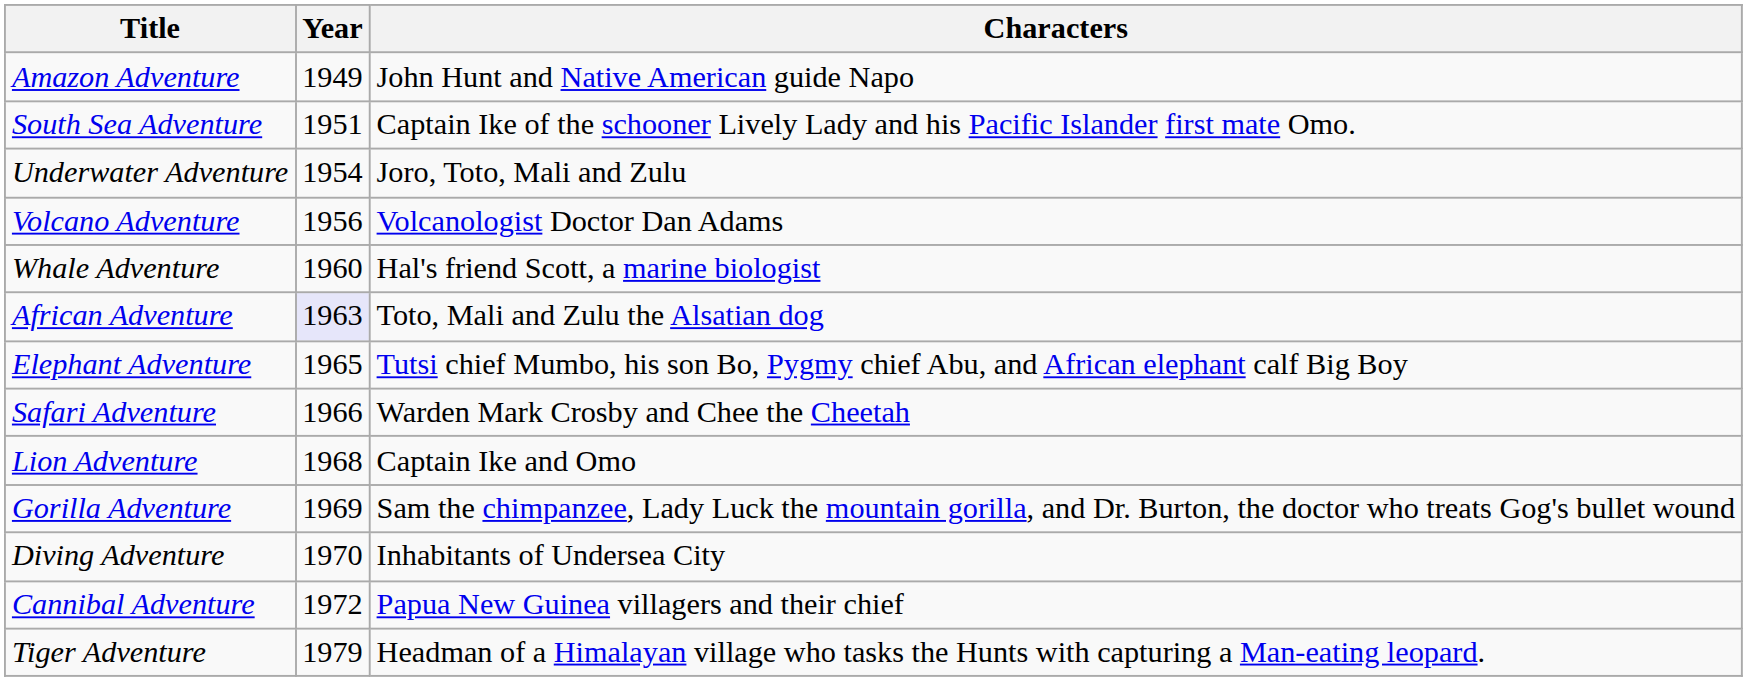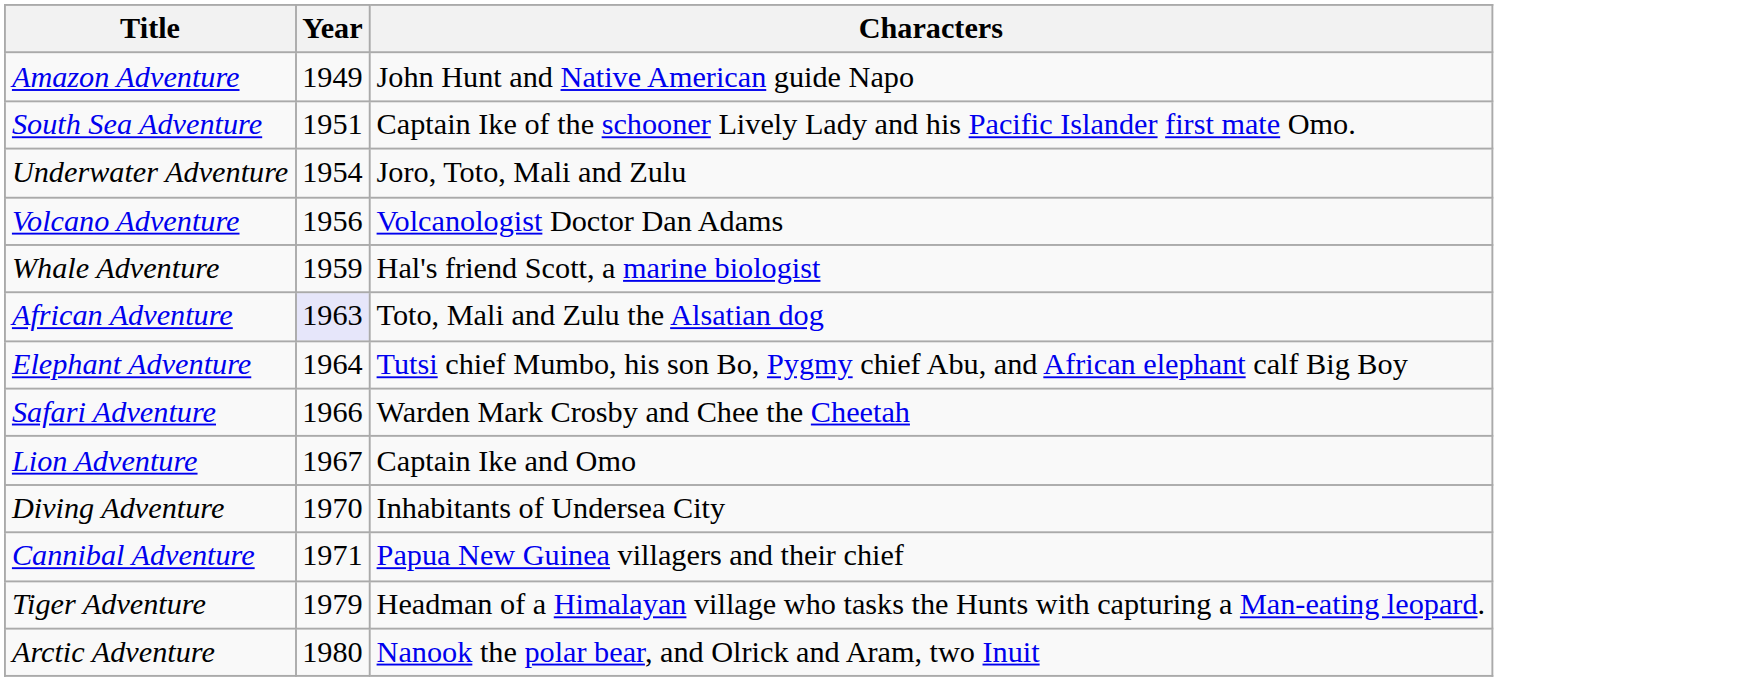 <table class="wikitable sortable">
 <tr>
 <th scope="col">Title</th>
 <th scope="col">Year</th>
 <th scope="col">Characters</th>
 </tr>
 <tr>
 <td style="white-space: nowrap;"><em><a href='#'>Amazon Adventure</a></em></td>
 <td>1949</td>
 <td>John Hunt and <a href='#'>Native American</a> guide Napo</td>
 </tr>
 <tr>
 <td style="white-space: nowrap;"><em><a href='#'>South Sea Adventure</a></em></td>
 <td>1951</td>
 <td>Captain Ike of the <a href='#'>schooner</a> Lively Lady and his <a href='#'>Pacific Islander</a> <a href='#'>first mate</a> Omo.</td>
 </tr>
 <tr>
 <td style="white-space: nowrap;"><em>Underwater Adventure</em></td>
 <td>1954</td>
 <td>Joro, Toto, Mali and Zulu</td>
 </tr>
 <tr>
 <td style="white-space: nowrap;"><em><a href='#'>Volcano Adventure</a></em></td>
 <td>1956</td>
 <td><a href='#'>Volcanologist</a> Doctor Dan Adams</td>
 </tr>
 <tr>
 <td style="white-space: nowrap;"><em>Whale Adventure</em></td>
-<td>1960</td>
+<td>1959</td>
 <td>Hal's friend Scott, a <a href='#'>marine biologist</a></td>
 </tr>
 <tr>
 <td style="white-space: nowrap;"><em><a href='#'>African Adventure</a></em></td>
 <td style="background: lavender;">1963</td>
 <td>Toto, Mali and Zulu the <a href='#'>Alsatian dog</a></td>
 </tr>
 <tr>
 <td style="white-space: nowrap;"><em><a href='#'>Elephant Adventure</a></em></td>
-<td>1965</td>
+<td>1964</td>
 <td><a href='#'>Tutsi</a> chief Mumbo, his son Bo, <a href='#'>Pygmy</a> chief Abu, and <a href='#'>African elephant</a> calf Big Boy</td>
 </tr>
 <tr>
 <td style="white-space: nowrap;"><em><a href='#'>Safari Adventure</a></em></td>
 <td>1966</td>
 <td>Warden Mark Crosby and Chee the <a href='#'>Cheetah</a></td>
 </tr>
 <tr>
 <td style="white-space: nowrap;"><em><a href='#'>Lion Adventure</a></em></td>
-<td>1968</td>
+<td>1967</td>
 <td>Captain Ike and Omo</td>
-</tr>
-<tr>
-<td style="white-space: nowrap;"><em><a href='#'>Gorilla Adventure</a></em></td>
-<td>1969</td>
-<td>Sam the <a href='#'>chimpanzee</a>, Lady Luck the <a href='#'>mountain gorilla</a>, and Dr. Burton, the doctor who treats Gog's bullet wound</td>
 </tr>
 <tr>
 <td style="white-space: nowrap;"><em>Diving Adventure</em></td>
 <td>1970</td>
 <td>Inhabitants of Undersea City</td>
 </tr>
 <tr>
 <td style="white-space: nowrap;"><em><a href='#'>Cannibal Adventure</a></em></td>
-<td>1972</td>
+<td>1971</td>
 <td><a href='#'>Papua New Guinea</a> villagers and their chief</td>
 </tr>
 <tr>
 <td style="white-space: nowrap;"><em>Tiger Adventure</em></td>
 <td>1979</td>
 <td>Headman of a <a href='#'>Himalayan</a> village who tasks the Hunts with capturing a <a href='#'>Man-eating leopard</a>.</td>
 </tr>
+<tr>
+<td style="white-space: nowrap;"><em>Arctic Adventure</em></td>
+<td>1980</td>
+<td><a href='#'>Nanook</a> the <a href='#'>polar bear</a>, and Olrick and Aram, two <a href='#'>Inuit</a></td>
+</tr>
 </table>
